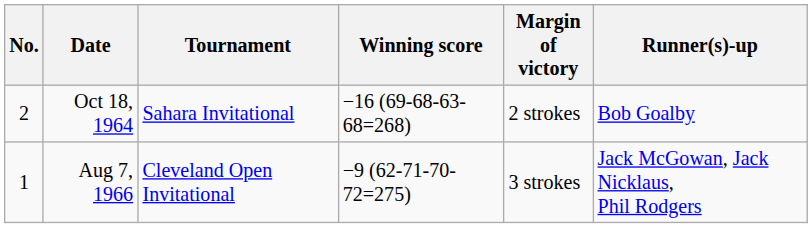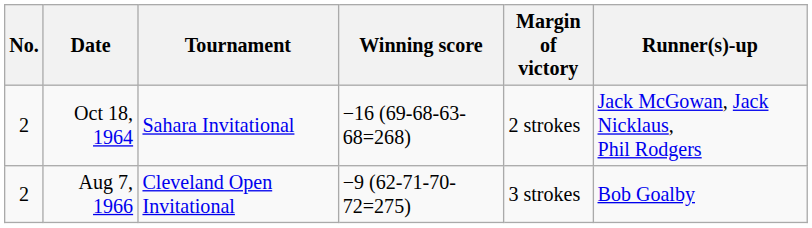 <table class="wikitable" style="font-size:95%;">
 <tr>
 <th>No.</th>
 <th>Date</th>
 <th>Tournament</th>
 <th>Winning score</th>
 <th>Margin of<br>victory</th>
 <th>Runner(s)-up</th>
 </tr>
 <tr>
 <td align=center>2</td>
 <td align=right>Oct 18, <a href='#'>1964</a></td>
 <td><a href='#'>Sahara Invitational</a></td>
 <td>−16 (69-68-63-68=268)</td>
 <td>2 strokes</td>
-<td> <a href='#'>Bob Goalby</a></td>
+<td> <a href='#'>Jack McGowan</a>,  <a href='#'>Jack Nicklaus</a>,<br> <a href='#'>Phil Rodgers</a></td>
 </tr>
 <tr>
-<td align=center>1</td>
+<td align=center>2</td>
 <td align=right>Aug 7, <a href='#'>1966</a></td>
 <td><a href='#'>Cleveland Open Invitational</a></td>
 <td>−9 (62-71-70-72=275)</td>
 <td>3 strokes</td>
-<td> <a href='#'>Jack McGowan</a>,  <a href='#'>Jack Nicklaus</a>,<br> <a href='#'>Phil Rodgers</a></td>
+<td> <a href='#'>Bob Goalby</a></td>
 </tr>
 </table>
